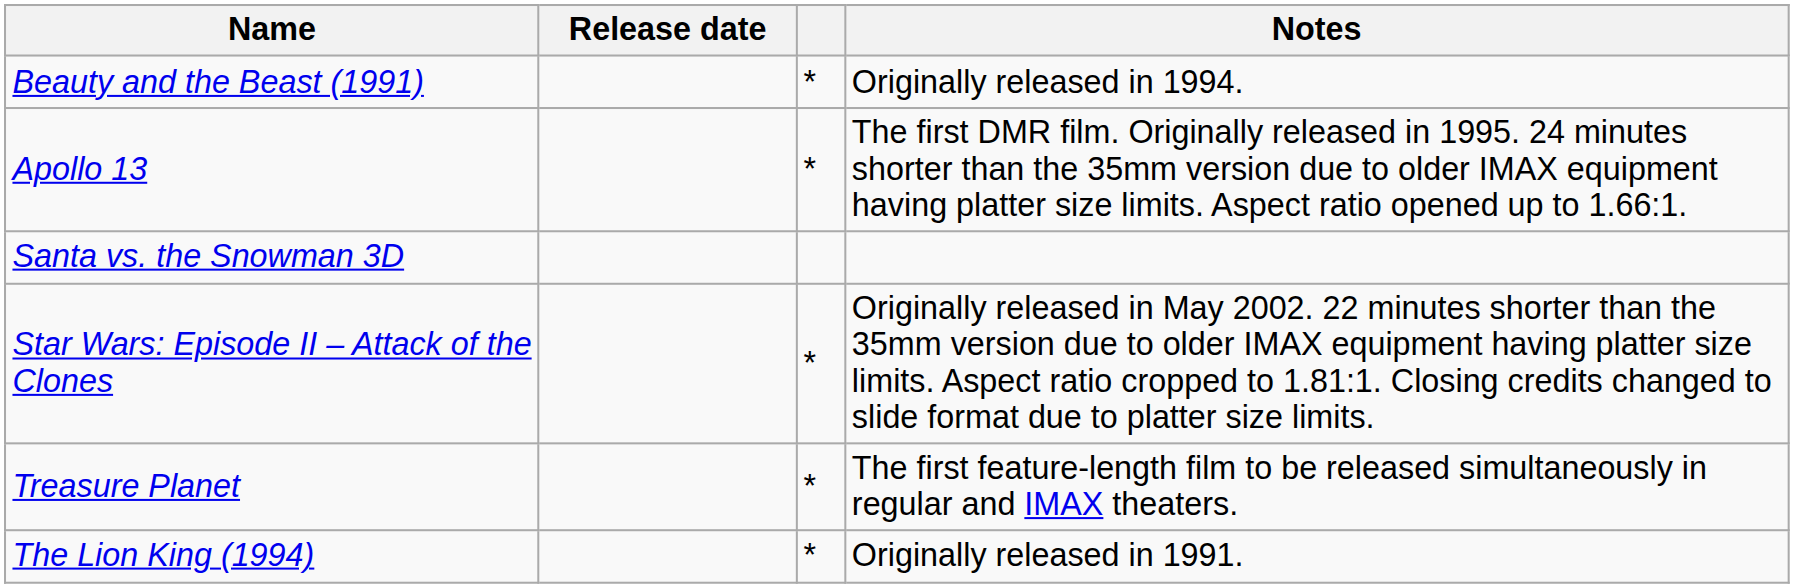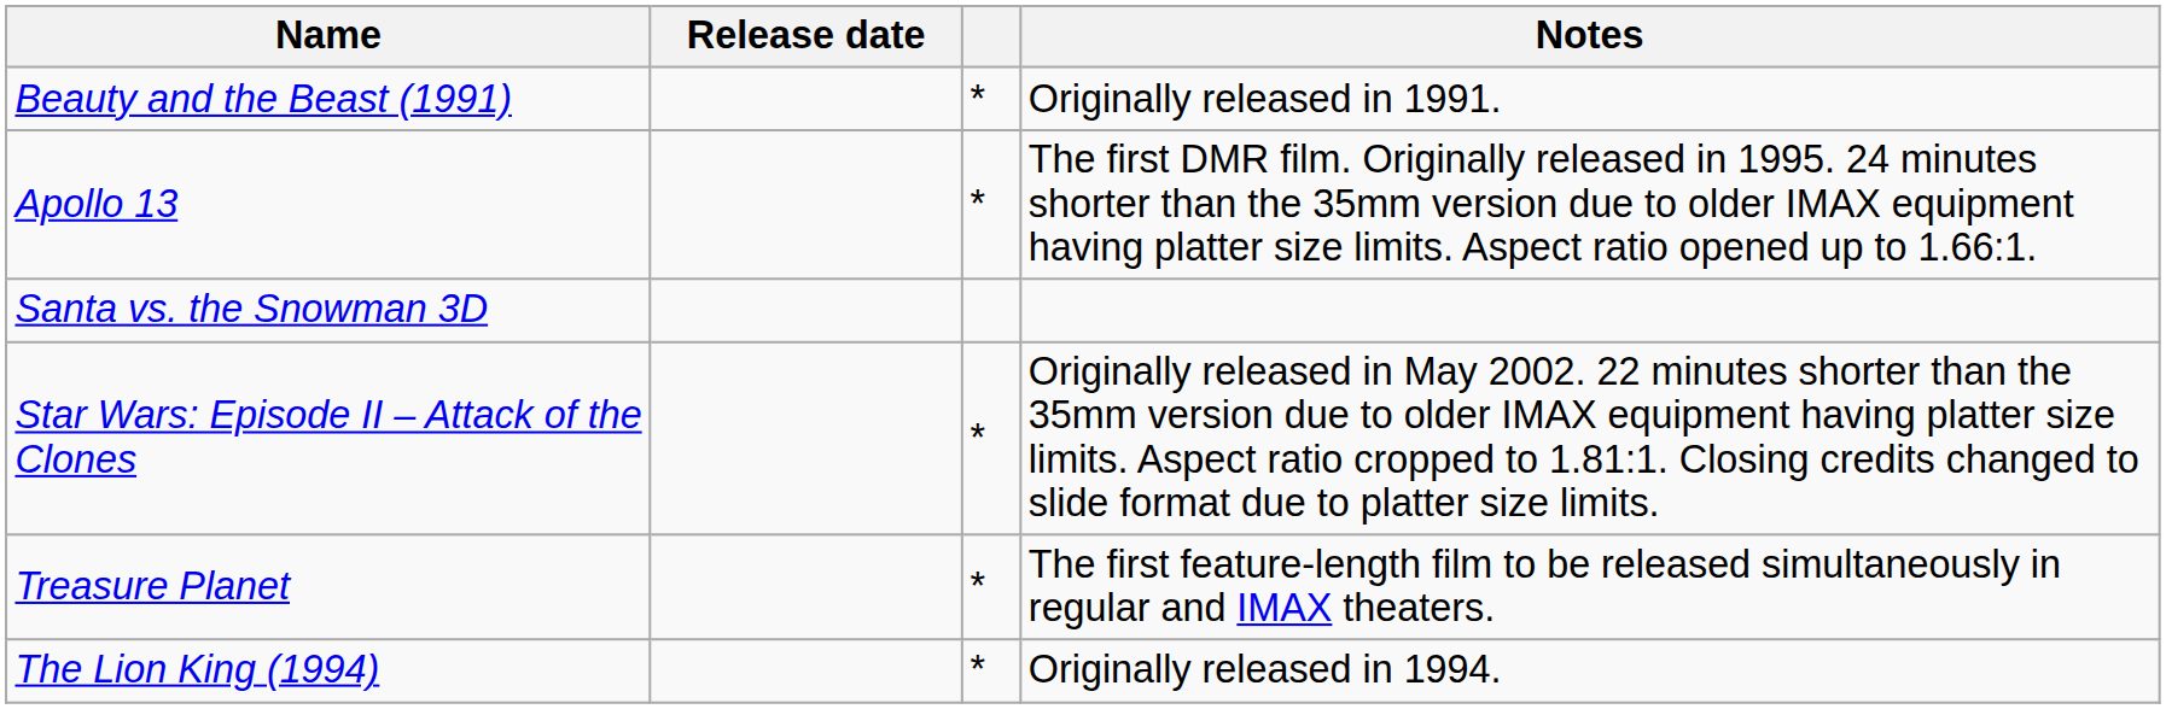 <table class="wikitable sortable collapsible" style="margin:auto;">
 <tr>
 <th scope="col" style="width:320px;">Name</th>
 <th scope="col" style="width:140px;">Release date</th>
 <th scope="col" class="unsortable" style="width:20px;"></th>
 <th scope="col" class="unsortable" style="width:580px;">Notes</th>
 </tr>
 <tr>
 <td><em><a href='#'>Beauty and the Beast (1991)</a></em></td>
 <td align=center></td>
 <td>*</td>
-<td>Originally released in 1994.</td>
+<td>Originally released in 1991.</td>
 </tr>
 <tr>
 <td><em><a href='#'>Apollo 13</a></em></td>
 <td align=center></td>
 <td>*</td>
 <td>The first DMR film. Originally released in 1995. 24 minutes shorter than the 35mm version due to older IMAX equipment having platter size limits. Aspect ratio opened up to 1.66:1.</td>
 </tr>
 <tr>
 <td><em><a href='#'>Santa vs. the Snowman 3D</a></em></td>
 <td align=center></td>
 <td></td>
 <td></td>
 </tr>
 <tr>
 <td><em><a href='#'>Star Wars: Episode II&nbsp;– Attack of the Clones</a></em></td>
 <td align=center></td>
 <td>*</td>
 <td>Originally released in May 2002. 22 minutes shorter than the 35mm version due to older IMAX equipment having platter size limits. Aspect ratio cropped to 1.81:1. Closing credits changed to slide format due to platter size limits.</td>
 </tr>
 <tr>
 <td><em><a href='#'>Treasure Planet</a></em></td>
 <td align=center></td>
 <td>*</td>
 <td>The first feature-length film to be released simultaneously in regular and <a href='#'>IMAX</a> theaters.</td>
 </tr>
 <tr>
 <td><em><a href='#'>The Lion King (1994)</a></em></td>
 <td align=center></td>
 <td>*</td>
-<td>Originally released in 1991.</td>
+<td>Originally released in 1994.</td>
 </tr>
 </table>
